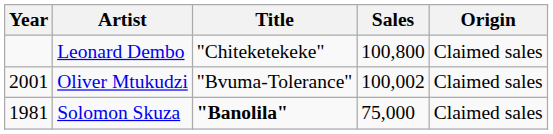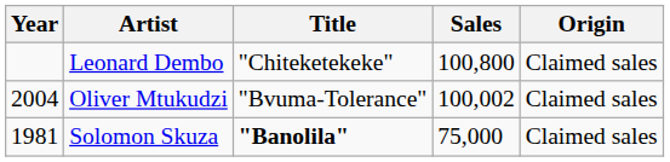 <table class="wikitable">
 <tr>
 <th>Year</th>
 <th>Artist</th>
 <th>Title</th>
 <th>Sales</th>
 <th>Origin</th>
 </tr>
 <tr>
 <td></td>
 <td><a href='#'>Leonard Dembo</a></td>
 <td>"Chiteketekeke"</td>
 <td>100,800</td>
 <td>Claimed sales</td>
 </tr>
 <tr>
-<td>2001</td>
+<td>2004</td>
 <td><a href='#'>Oliver Mtukudzi</a></td>
 <td>"Bvuma-Tolerance"</td>
 <td>100,002</td>
 <td>Claimed sales</td>
 </tr>
 <tr>
 <td>1981</td>
 <td><a href='#'>Solomon Skuza</a></td>
 <td><strong>"Banolila"</strong></td>
 <td>75,000</td>
 <td>Claimed sales</td>
 </tr>
 </table>
